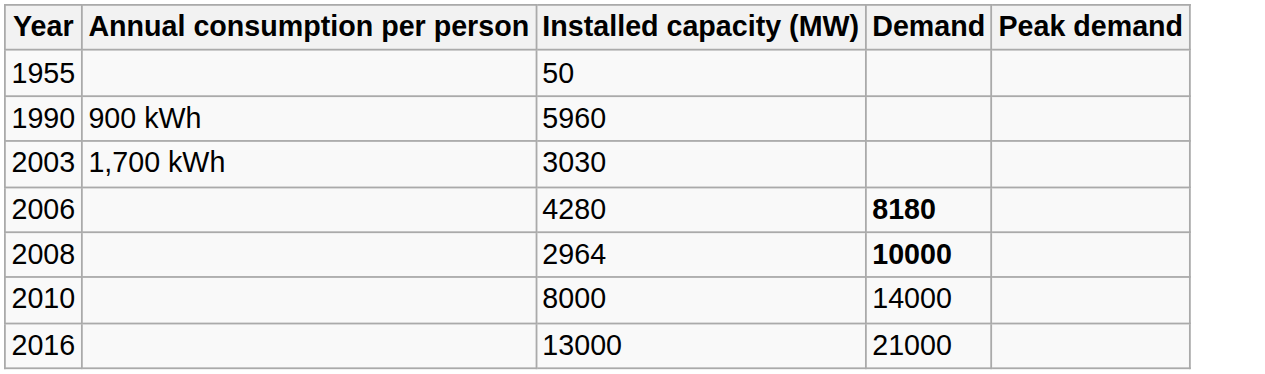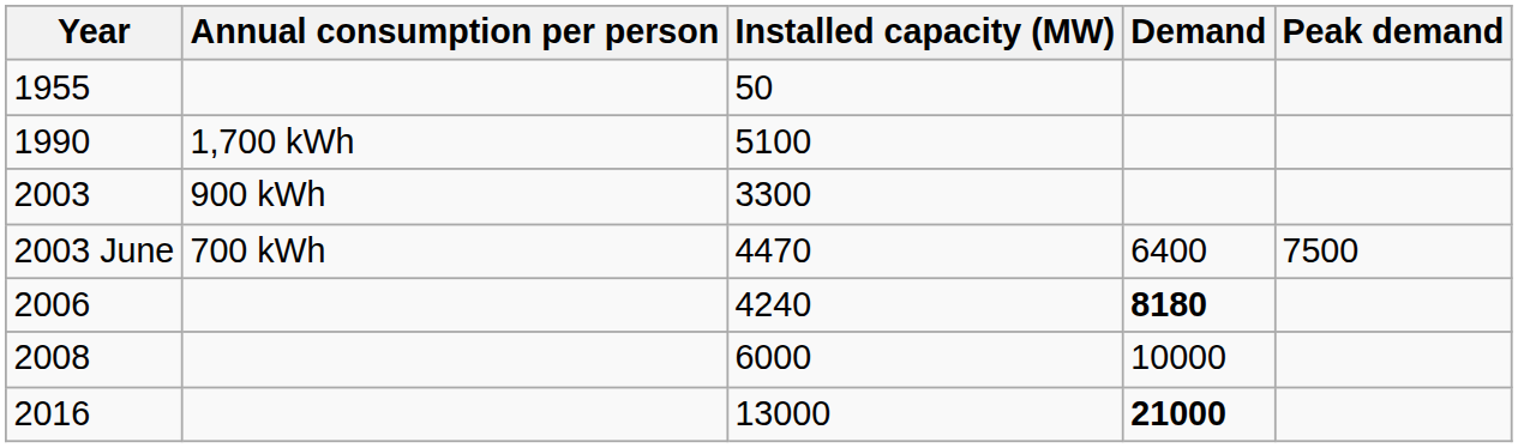 <table class="wikitable sortable">
 <tr>
 <th>Year</th>
 <th>Annual consumption per person</th>
 <th>Installed capacity (MW)</th>
 <th>Demand</th>
 <th>Peak demand</th>
 </tr>
 <tr>
 <td>1955</td>
 <td></td>
 <td>50</td>
 <td></td>
 <td></td>
 </tr>
 <tr valign=top>
 <td>1990</td>
-<td>900 kWh</td>
-<td>5960</td>
+<td>1,700 kWh</td>
+<td>5100</td>
 <td></td>
 <td></td>
 </tr>
 <tr valign=top>
 <td>2003</td>
-<td>1,700 kWh</td>
-<td>3030</td>
+<td>900 kWh</td>
+<td>3300</td>
 <td></td>
 <td></td>
 </tr>
 <tr valign=top>
+<td>2003 June</td>
+<td>700 kWh</td>
+<td>4470</td>
+<td>6400</td>
+<td>7500</td>
+</tr>
+<tr valign=top>
 <td>2006</td>
 <td></td>
-<td>4280</td>
+<td>4240</td>
 <td><strong>8180</strong></td>
 <td></td>
 </tr>
 <tr valign=top>
 <td>2008</td>
 <td></td>
-<td>2964</td>
-<td><strong>10000</strong></td>
-<td></td>
-</tr>
-<tr valign=top>
-<td>2010</td>
-<td></td>
-<td>8000</td>
-<td>14000</td>
+<td>6000</td>
+<td>10000</td>
 <td></td>
 </tr>
 <tr valign=top>
 <td>2016</td>
 <td></td>
 <td>13000</td>
-<td>21000</td>
+<td><strong>21000</strong></td>
 <td></td>
 </tr>
 </table>
